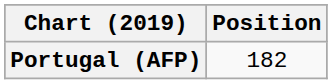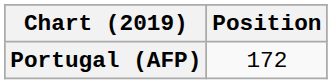 <table class="wikitable plainrowheaders" style="text-align:center">
 <tr>
 <th scope="col">Chart (2019)</th>
 <th scope="col">Position</th>
 </tr>
 <tr>
 <th scope="row">Portugal (AFP)</th>
-<td>182</td>
+<td>172</td>
 </tr>
 </table>
